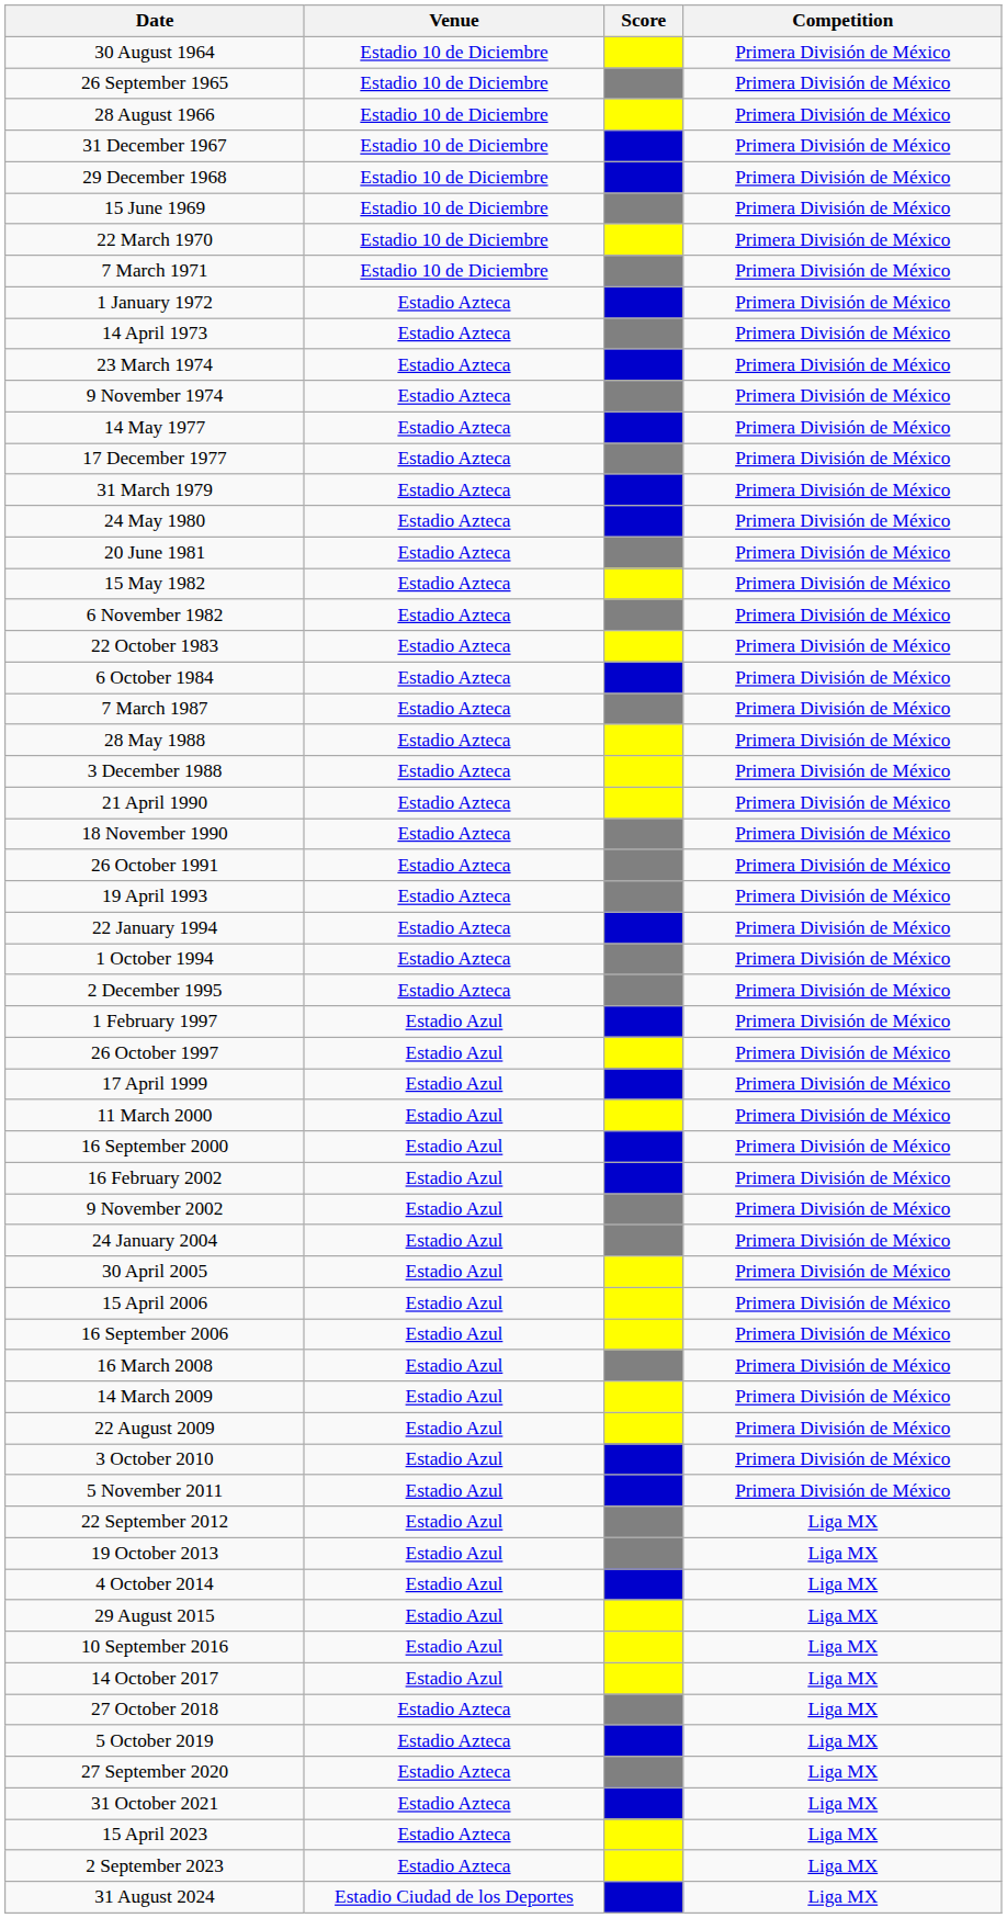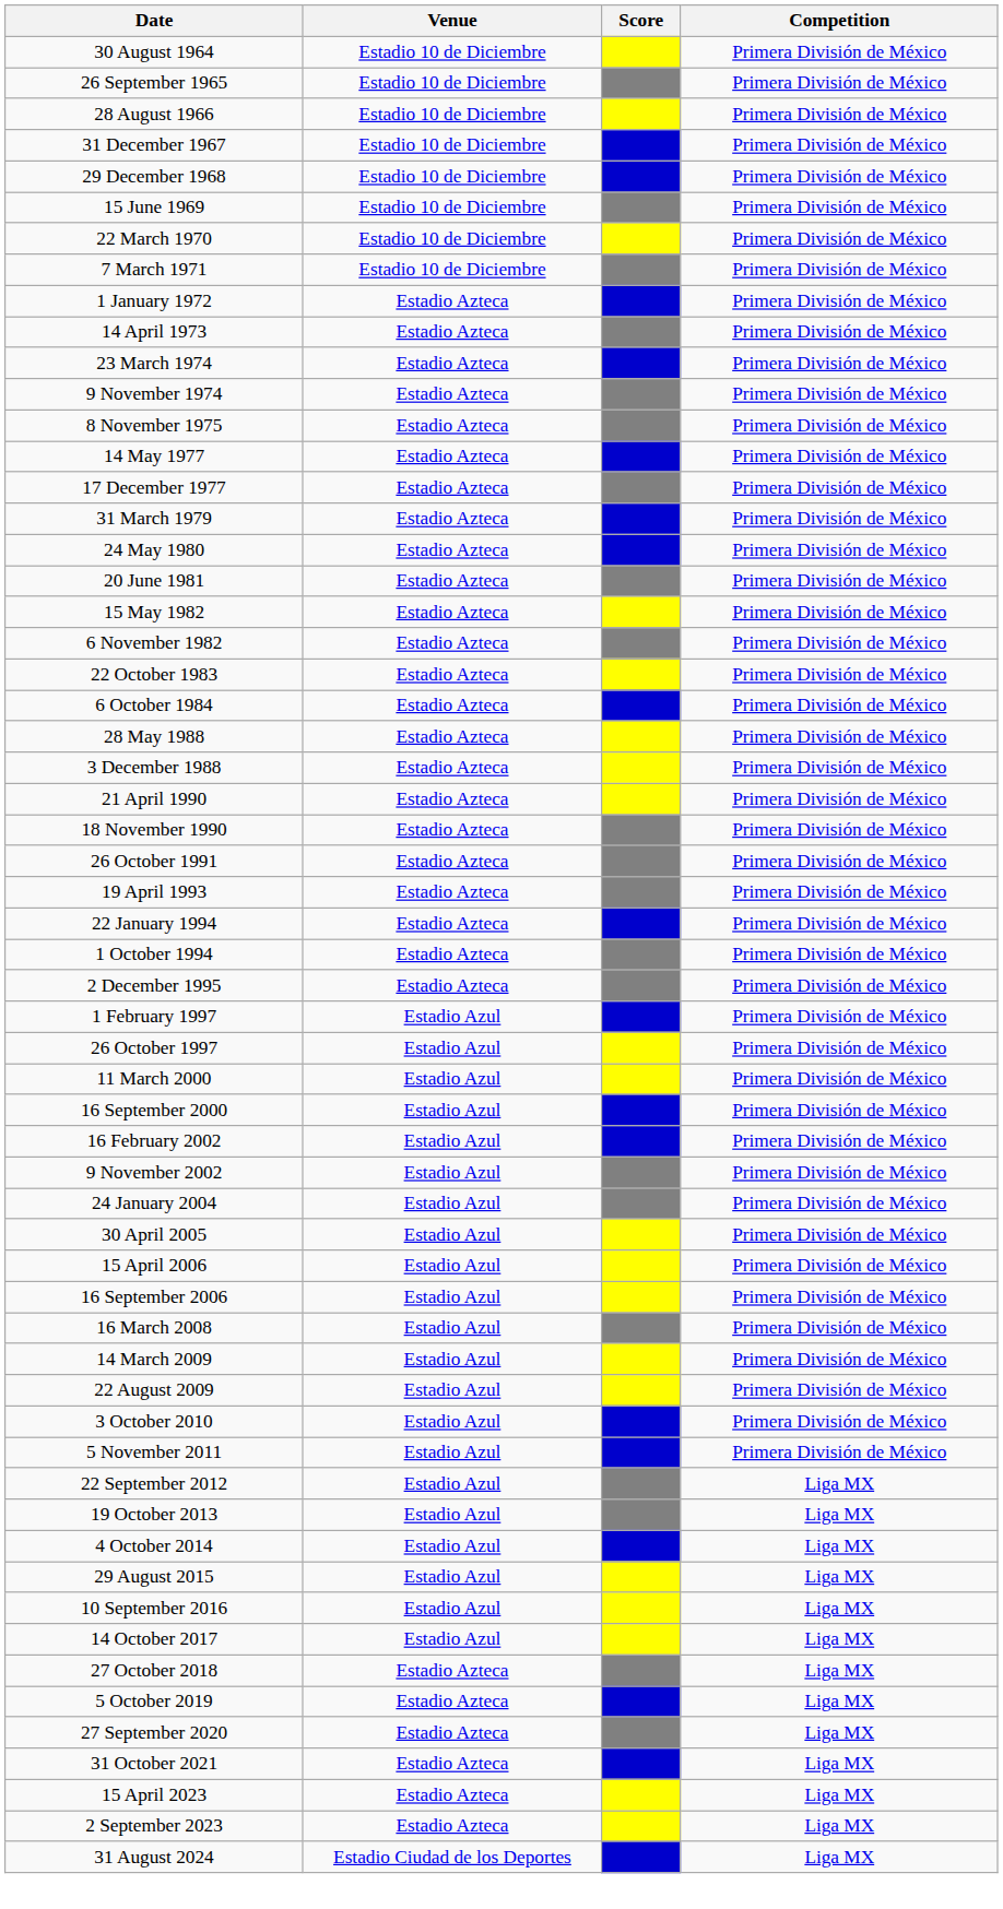 <table class="wikitable" style="font-size:90%;width:60%;text-align:center">
 <tr>
 <th width=150>Date</th>
 <th width=150>Venue</th>
 <th width=35>Score</th>
 <th width=160>Competition</th>
 </tr>
 <tr>
 <td>30 August 1964</td>
 <td><a href='#'>Estadio 10 de Diciembre</a></td>
 <td bgcolor=FFFF00></td>
 <td><a href='#'>Primera División de México</a></td>
 </tr>
 <tr>
 <td>26 September 1965</td>
 <td><a href='#'>Estadio 10 de Diciembre</a></td>
 <td bgcolor=808080></td>
 <td><a href='#'>Primera División de México</a></td>
 </tr>
 <tr>
 <td>28 August 1966</td>
 <td><a href='#'>Estadio 10 de Diciembre</a></td>
 <td bgcolor=FFFF00></td>
 <td><a href='#'>Primera División de México</a></td>
 </tr>
 <tr>
 <td>31 December 1967</td>
 <td><a href='#'>Estadio 10 de Diciembre</a></td>
 <td bgcolor=0000CC></td>
 <td><a href='#'>Primera División de México</a></td>
 </tr>
 <tr>
 <td>29 December 1968</td>
 <td><a href='#'>Estadio 10 de Diciembre</a></td>
 <td bgcolor=0000CC></td>
 <td><a href='#'>Primera División de México</a></td>
 </tr>
 <tr>
 <td>15 June 1969</td>
 <td><a href='#'>Estadio 10 de Diciembre</a></td>
 <td bgcolor=808080></td>
 <td><a href='#'>Primera División de México</a></td>
 </tr>
 <tr>
 <td>22 March 1970</td>
 <td><a href='#'>Estadio 10 de Diciembre</a></td>
 <td bgcolor=FFFF00></td>
 <td><a href='#'>Primera División de México</a></td>
 </tr>
 <tr>
 <td>7 March 1971</td>
 <td><a href='#'>Estadio 10 de Diciembre</a></td>
 <td bgcolor=808080></td>
 <td><a href='#'>Primera División de México</a></td>
 </tr>
 <tr>
 <td>1 January 1972</td>
 <td><a href='#'>Estadio Azteca</a></td>
 <td bgcolor=0000CC></td>
 <td><a href='#'>Primera División de México</a></td>
 </tr>
 <tr>
 <td>14 April 1973</td>
 <td><a href='#'>Estadio Azteca</a></td>
 <td bgcolor=808080></td>
 <td><a href='#'>Primera División de México</a></td>
 </tr>
 <tr>
 <td>23 March 1974</td>
 <td><a href='#'>Estadio Azteca</a></td>
 <td bgcolor=0000CC></td>
 <td><a href='#'>Primera División de México</a></td>
 </tr>
 <tr>
 <td>9 November 1974</td>
 <td><a href='#'>Estadio Azteca</a></td>
 <td bgcolor=808080></td>
 <td><a href='#'>Primera División de México</a></td>
 </tr>
 <tr>
+<td>8 November 1975</td>
+<td><a href='#'>Estadio Azteca</a></td>
+<td bgcolor=808080></td>
+<td><a href='#'>Primera División de México</a></td>
+</tr>
+<tr>
 <td>14 May 1977</td>
 <td><a href='#'>Estadio Azteca</a></td>
 <td bgcolor=0000CC></td>
 <td><a href='#'>Primera División de México</a></td>
 </tr>
 <tr>
 <td>17 December 1977</td>
 <td><a href='#'>Estadio Azteca</a></td>
 <td bgcolor=808080></td>
 <td><a href='#'>Primera División de México</a></td>
 </tr>
 <tr>
 <td>31 March 1979</td>
 <td><a href='#'>Estadio Azteca</a></td>
 <td bgcolor=0000CC></td>
 <td><a href='#'>Primera División de México</a></td>
 </tr>
 <tr>
 <td>24 May 1980</td>
 <td><a href='#'>Estadio Azteca</a></td>
 <td bgcolor=0000CC></td>
 <td><a href='#'>Primera División de México</a></td>
 </tr>
 <tr>
 <td>20 June 1981</td>
 <td><a href='#'>Estadio Azteca</a></td>
 <td bgcolor=808080></td>
 <td><a href='#'>Primera División de México</a></td>
 </tr>
 <tr>
 <td>15 May 1982</td>
 <td><a href='#'>Estadio Azteca</a></td>
 <td bgcolor=FFFF00></td>
 <td><a href='#'>Primera División de México</a></td>
 </tr>
 <tr>
 <td>6 November 1982</td>
 <td><a href='#'>Estadio Azteca</a></td>
 <td bgcolor=808080></td>
 <td><a href='#'>Primera División de México</a></td>
 </tr>
 <tr>
 <td>22 October 1983</td>
 <td><a href='#'>Estadio Azteca</a></td>
 <td bgcolor=FFFF00></td>
 <td><a href='#'>Primera División de México</a></td>
 </tr>
 <tr>
 <td>6 October 1984</td>
 <td><a href='#'>Estadio Azteca</a></td>
 <td bgcolor=0000CC></td>
-<td><a href='#'>Primera División de México</a></td>
-</tr>
-<tr>
-<td>7 March 1987</td>
-<td><a href='#'>Estadio Azteca</a></td>
-<td bgcolor=808080></td>
 <td><a href='#'>Primera División de México</a></td>
 </tr>
 <tr>
 <td>28 May 1988</td>
 <td><a href='#'>Estadio Azteca</a></td>
 <td bgcolor=FFFF00></td>
 <td><a href='#'>Primera División de México</a></td>
 </tr>
 <tr>
 <td>3 December 1988</td>
 <td><a href='#'>Estadio Azteca</a></td>
 <td bgcolor=FFFF00></td>
 <td><a href='#'>Primera División de México</a></td>
 </tr>
 <tr>
 <td>21 April 1990</td>
 <td><a href='#'>Estadio Azteca</a></td>
 <td bgcolor=FFFF00></td>
 <td><a href='#'>Primera División de México</a></td>
 </tr>
 <tr>
 <td>18 November 1990</td>
 <td><a href='#'>Estadio Azteca</a></td>
 <td bgcolor=808080></td>
 <td><a href='#'>Primera División de México</a></td>
 </tr>
 <tr>
 <td>26 October 1991</td>
 <td><a href='#'>Estadio Azteca</a></td>
 <td bgcolor=808080></td>
 <td><a href='#'>Primera División de México</a></td>
 </tr>
 <tr>
 <td>19 April 1993</td>
 <td><a href='#'>Estadio Azteca</a></td>
 <td bgcolor=808080></td>
 <td><a href='#'>Primera División de México</a></td>
 </tr>
 <tr>
 <td>22 January 1994</td>
 <td><a href='#'>Estadio Azteca</a></td>
 <td bgcolor=0000CC></td>
 <td><a href='#'>Primera División de México</a></td>
 </tr>
 <tr>
 <td>1 October 1994</td>
 <td><a href='#'>Estadio Azteca</a></td>
 <td bgcolor=808080></td>
 <td><a href='#'>Primera División de México</a></td>
 </tr>
 <tr>
 <td>2 December 1995</td>
 <td><a href='#'>Estadio Azteca</a></td>
 <td bgcolor=808080></td>
 <td><a href='#'>Primera División de México</a></td>
 </tr>
 <tr>
 <td>1 February 1997</td>
 <td><a href='#'>Estadio Azul</a></td>
 <td bgcolor=0000CC></td>
 <td><a href='#'>Primera División de México</a></td>
 </tr>
 <tr>
 <td>26 October 1997</td>
 <td><a href='#'>Estadio Azul</a></td>
 <td bgcolor=FFFF00></td>
-<td><a href='#'>Primera División de México</a></td>
-</tr>
-<tr>
-<td>17 April 1999</td>
-<td><a href='#'>Estadio Azul</a></td>
-<td bgcolor=0000CC></td>
 <td><a href='#'>Primera División de México</a></td>
 </tr>
 <tr>
 <td>11 March 2000</td>
 <td><a href='#'>Estadio Azul</a></td>
 <td bgcolor=FFFF00></td>
 <td><a href='#'>Primera División de México</a></td>
 </tr>
 <tr>
 <td>16 September 2000</td>
 <td><a href='#'>Estadio Azul</a></td>
 <td bgcolor=0000CC></td>
 <td><a href='#'>Primera División de México</a></td>
 </tr>
 <tr>
 <td>16 February 2002</td>
 <td><a href='#'>Estadio Azul</a></td>
 <td bgcolor=0000CC></td>
 <td><a href='#'>Primera División de México</a></td>
 </tr>
 <tr>
 <td>9 November 2002</td>
 <td><a href='#'>Estadio Azul</a></td>
 <td bgcolor=808080></td>
 <td><a href='#'>Primera División de México</a></td>
 </tr>
 <tr>
 <td>24 January 2004</td>
 <td><a href='#'>Estadio Azul</a></td>
 <td bgcolor=808080></td>
 <td><a href='#'>Primera División de México</a></td>
 </tr>
 <tr>
 <td>30 April 2005</td>
 <td><a href='#'>Estadio Azul</a></td>
 <td bgcolor=FFFF00></td>
 <td><a href='#'>Primera División de México</a></td>
 </tr>
 <tr>
 <td>15 April 2006</td>
 <td><a href='#'>Estadio Azul</a></td>
 <td bgcolor=FFFF00></td>
 <td><a href='#'>Primera División de México</a></td>
 </tr>
 <tr>
 <td>16 September 2006</td>
 <td><a href='#'>Estadio Azul</a></td>
 <td bgcolor=FFFF00></td>
 <td><a href='#'>Primera División de México</a></td>
 </tr>
 <tr>
 <td>16 March 2008</td>
 <td><a href='#'>Estadio Azul</a></td>
 <td bgcolor=808080></td>
 <td><a href='#'>Primera División de México</a></td>
 </tr>
 <tr>
 <td>14 March 2009</td>
 <td><a href='#'>Estadio Azul</a></td>
 <td bgcolor=FFFF00></td>
 <td><a href='#'>Primera División de México</a></td>
 </tr>
 <tr>
 <td>22 August 2009</td>
 <td><a href='#'>Estadio Azul</a></td>
 <td bgcolor=FFFF00></td>
 <td><a href='#'>Primera División de México</a></td>
 </tr>
 <tr>
 <td>3 October 2010</td>
 <td><a href='#'>Estadio Azul</a></td>
 <td bgcolor=0000CC></td>
 <td><a href='#'>Primera División de México</a></td>
 </tr>
 <tr>
 <td>5 November 2011</td>
 <td><a href='#'>Estadio Azul</a></td>
 <td bgcolor=0000CC></td>
 <td><a href='#'>Primera División de México</a></td>
 </tr>
 <tr>
 <td>22 September 2012</td>
 <td><a href='#'>Estadio Azul</a></td>
 <td bgcolor=808080></td>
 <td><a href='#'>Liga MX</a></td>
 </tr>
 <tr>
 <td>19 October 2013</td>
 <td><a href='#'>Estadio Azul</a></td>
 <td bgcolor=808080></td>
 <td><a href='#'>Liga MX</a></td>
 </tr>
 <tr>
 <td>4 October 2014</td>
 <td><a href='#'>Estadio Azul</a></td>
 <td bgcolor=0000CC></td>
 <td><a href='#'>Liga MX</a></td>
 </tr>
 <tr>
 <td>29 August 2015</td>
 <td><a href='#'>Estadio Azul</a></td>
 <td bgcolor=FFFF00></td>
 <td><a href='#'>Liga MX</a></td>
 </tr>
 <tr>
 <td>10 September 2016</td>
 <td><a href='#'>Estadio Azul</a></td>
 <td bgcolor=FFFF00></td>
 <td><a href='#'>Liga MX</a></td>
 </tr>
 <tr>
 <td>14 October 2017</td>
 <td><a href='#'>Estadio Azul</a></td>
 <td bgcolor=FFFF00></td>
 <td><a href='#'>Liga MX</a></td>
 </tr>
 <tr>
 <td>27 October 2018</td>
 <td><a href='#'>Estadio Azteca</a></td>
 <td bgcolor=808080></td>
 <td><a href='#'>Liga MX</a></td>
 </tr>
 <tr>
 <td>5 October 2019</td>
 <td><a href='#'>Estadio Azteca</a></td>
 <td bgcolor=0000CC></td>
 <td><a href='#'>Liga MX</a></td>
 </tr>
 <tr>
 <td>27 September 2020</td>
 <td><a href='#'>Estadio Azteca</a></td>
 <td bgcolor=808080></td>
 <td><a href='#'>Liga MX</a></td>
 </tr>
 <tr>
 <td>31 October 2021</td>
 <td><a href='#'>Estadio Azteca</a></td>
 <td bgcolor=0000CC></td>
 <td><a href='#'>Liga MX</a></td>
 </tr>
 <tr>
 <td>15 April 2023</td>
 <td><a href='#'>Estadio Azteca</a></td>
 <td bgcolor=FFFF00></td>
 <td><a href='#'>Liga MX</a></td>
 </tr>
 <tr>
 <td>2 September 2023</td>
 <td><a href='#'>Estadio Azteca</a></td>
 <td bgcolor=FFFF00></td>
 <td><a href='#'>Liga MX</a></td>
 </tr>
 <tr>
 <td>31 August 2024</td>
 <td><a href='#'>Estadio Ciudad de los Deportes</a></td>
 <td bgcolor=0000CC></td>
 <td><a href='#'>Liga MX</a></td>
 </tr>
 </table>
